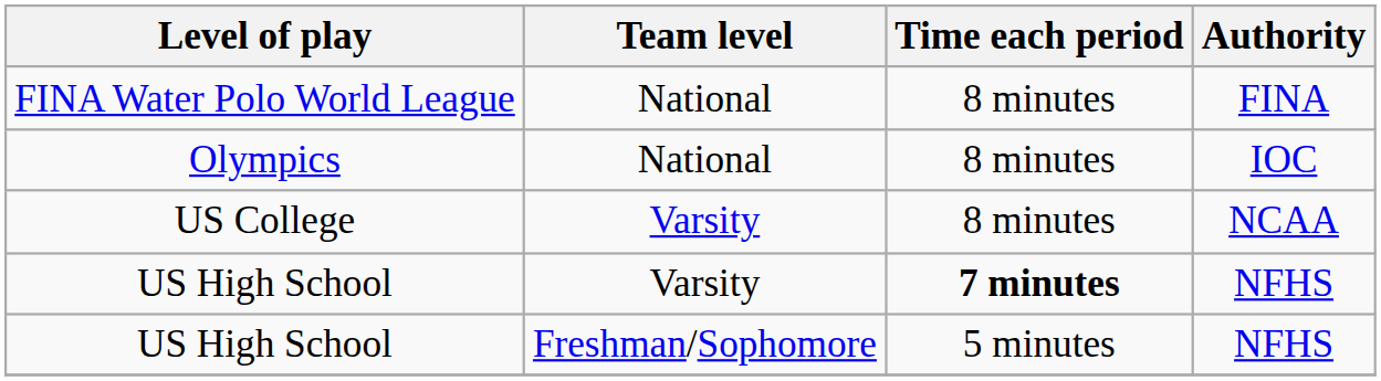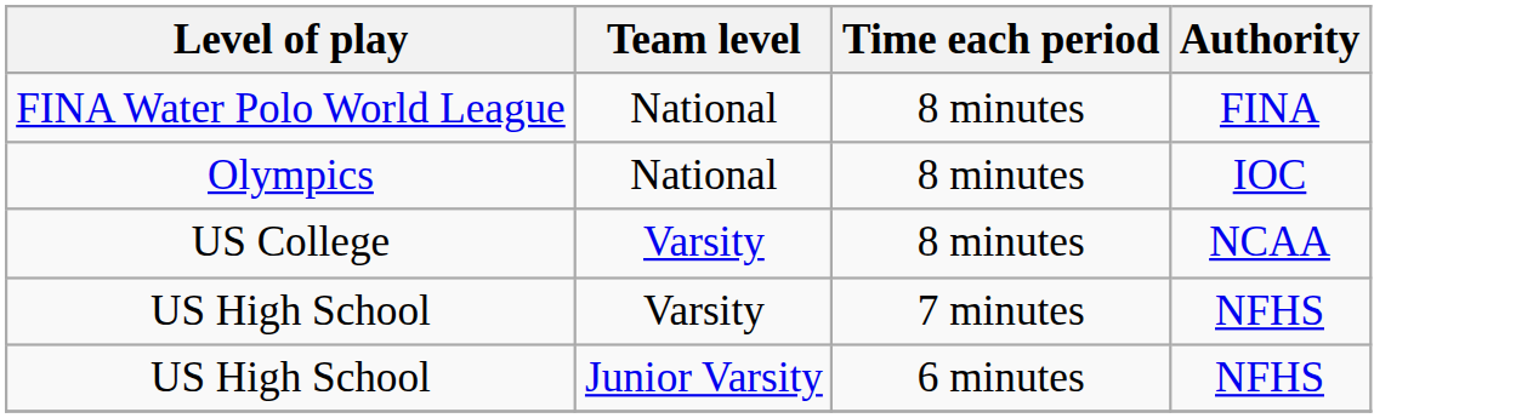 <table class="wikitable" style="text-align:center">
 <tr>
 <th bgcolor="#e5e5e5">Level of play</th>
 <th bgcolor="#e5e5e5">Team level</th>
 <th bgcolor="#e5e5e5">Time each period</th>
 <th bgcolor="#e5e5e5">Authority</th>
 </tr>
 <tr>
 <td><a href='#'>FINA Water Polo World League</a></td>
 <td>National</td>
 <td>8 minutes</td>
 <td><a href='#'>FINA</a></td>
 </tr>
 <tr>
 <td><a href='#'>Olympics</a></td>
 <td>National</td>
 <td>8 minutes</td>
 <td><a href='#'>IOC</a></td>
 </tr>
 <tr>
 <td>US College</td>
 <td><a href='#'>Varsity</a></td>
 <td>8 minutes</td>
 <td><a href='#'>NCAA</a></td>
 </tr>
 <tr>
 <td>US High School</td>
 <td>Varsity</td>
-<td><strong>7 minutes</strong></td>
+<td>7 minutes</td>
 <td><a href='#'>NFHS</a></td>
 </tr>
 <tr>
 <td>US High School</td>
-<td><a href='#'>Freshman</a>/<a href='#'>Sophomore</a></td>
-<td>5 minutes</td>
+<td><a href='#'>Junior Varsity</a></td>
+<td>6 minutes</td>
 <td><a href='#'>NFHS</a></td>
 </tr>
 <tr>
 </tr>
 </table>
